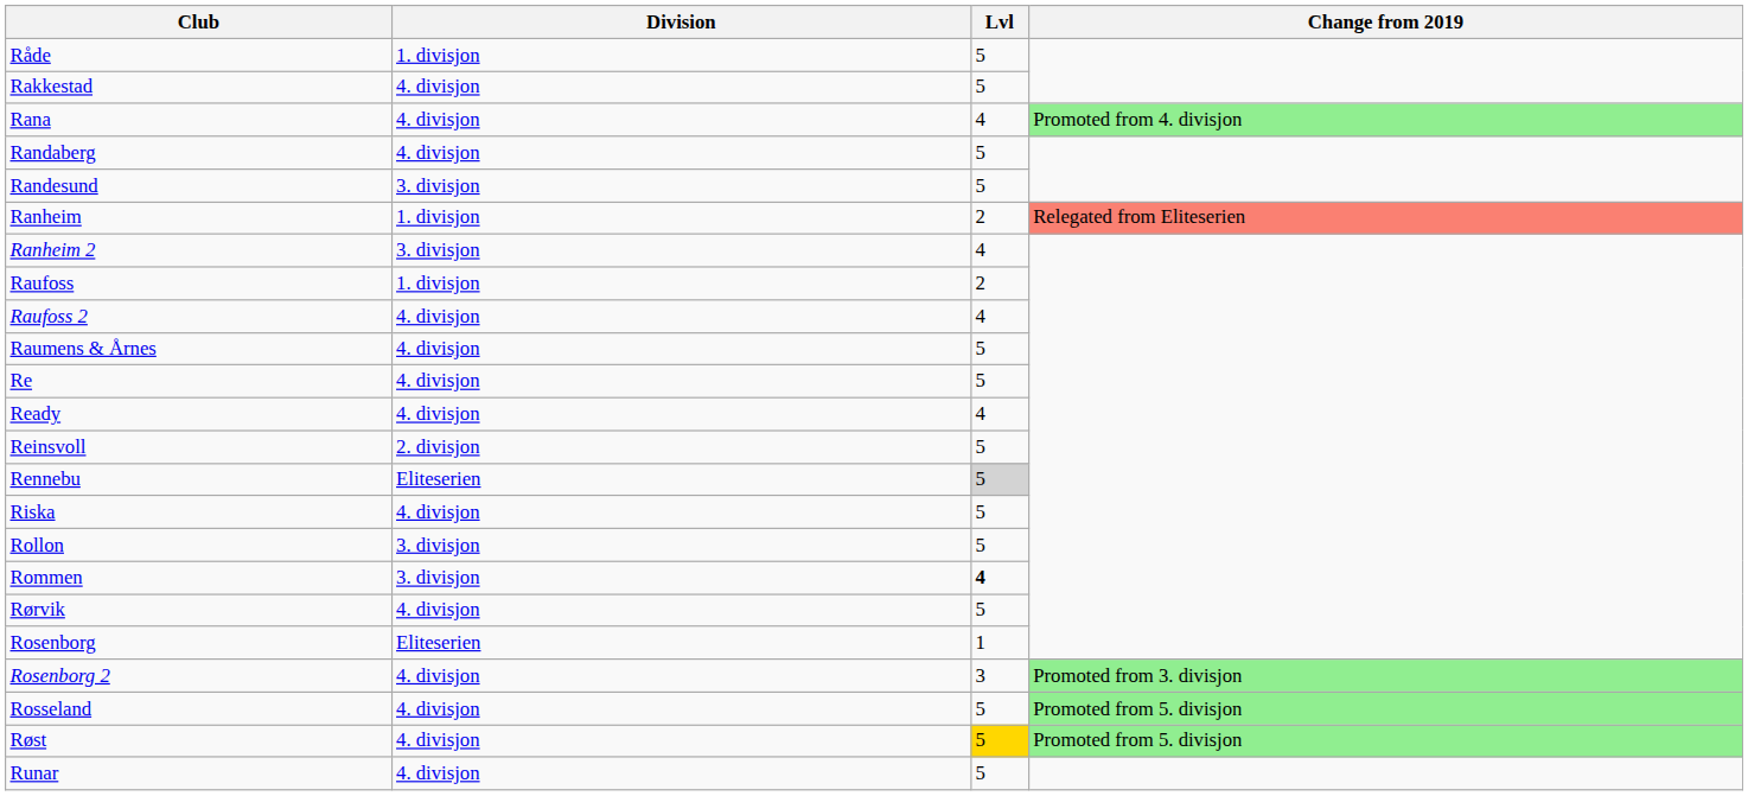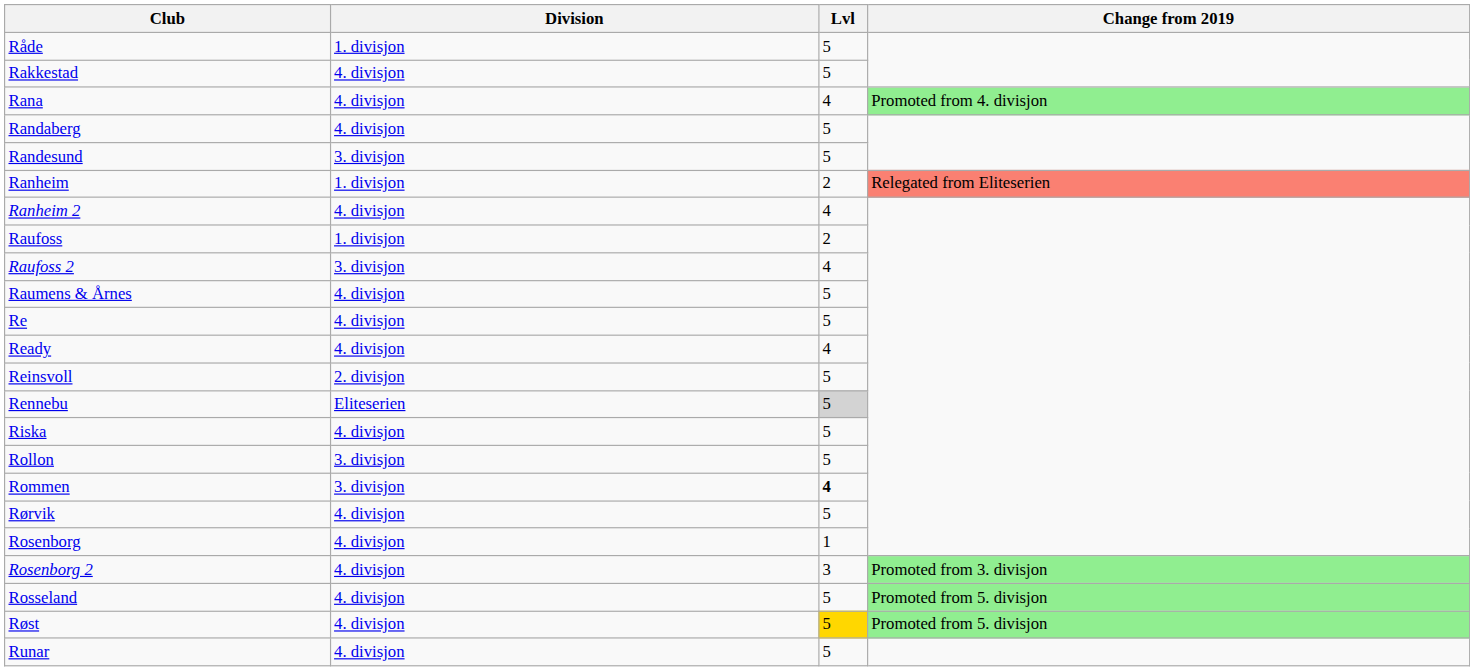 <table class="wikitable sortable" width=100% style="font-size:90%">
 <tr>
 <th width=20%>Club</th>
 <th width=30%>Division</th>
 <th width=3%>Lvl</th>
 <th width=37%>Change from 2019</th>
 </tr>
 <tr>
 <td><a href='#'>Råde</a></td>
 <td><a href='#'>1. divisjon</a></td>
 <td>5</td>
 </tr>
 <tr>
 <td><a href='#'>Rakkestad</a></td>
 <td><a href='#'>4. divisjon</a></td>
 <td>5</td>
 </tr>
 <tr>
 <td><a href='#'>Rana</a></td>
 <td><a href='#'>4. divisjon</a></td>
 <td>4</td>
 <td style="background:lightgreen">Promoted from 4. divisjon</td>
 </tr>
 <tr>
 <td><a href='#'>Randaberg</a></td>
 <td><a href='#'>4. divisjon</a></td>
 <td>5</td>
 </tr>
 <tr>
 <td><a href='#'>Randesund</a></td>
 <td><a href='#'>3. divisjon</a></td>
 <td>5</td>
 </tr>
 <tr>
 <td><a href='#'>Ranheim</a></td>
 <td><a href='#'>1. divisjon</a></td>
 <td>2</td>
 <td style="background:salmon">Relegated from Eliteserien</td>
 </tr>
 <tr>
 <td><em><a href='#'>Ranheim 2</a></em></td>
-<td><a href='#'>3. divisjon</a></td>
+<td><a href='#'>4. divisjon</a></td>
 <td>4</td>
 </tr>
 <tr>
 <td><a href='#'>Raufoss</a></td>
 <td><a href='#'>1. divisjon</a></td>
 <td>2</td>
 </tr>
 <tr>
 <td><em><a href='#'>Raufoss 2</a></em></td>
-<td><a href='#'>4. divisjon</a></td>
+<td><a href='#'>3. divisjon</a></td>
 <td>4</td>
 </tr>
 <tr>
 <td><a href='#'>Raumens & Årnes</a></td>
 <td><a href='#'>4. divisjon</a></td>
 <td>5</td>
 </tr>
 <tr>
 <td><a href='#'>Re</a></td>
 <td><a href='#'>4. divisjon</a></td>
 <td>5</td>
 </tr>
 <tr>
 <td><a href='#'>Ready</a></td>
 <td><a href='#'>4. divisjon</a></td>
 <td>4</td>
 </tr>
 <tr>
 <td><a href='#'>Reinsvoll</a></td>
 <td><a href='#'>2. divisjon</a></td>
 <td>5</td>
 </tr>
 <tr>
 <td><a href='#'>Rennebu</a></td>
 <td><a href='#'>Eliteserien</a></td>
 <td style="background: lightgrey;">5</td>
 </tr>
 <tr>
 <td><a href='#'>Riska</a></td>
 <td><a href='#'>4. divisjon</a></td>
 <td>5</td>
 </tr>
 <tr>
 <td><a href='#'>Rollon</a></td>
 <td><a href='#'>3. divisjon</a></td>
 <td>5</td>
 </tr>
 <tr>
 <td><a href='#'>Rommen</a></td>
 <td><a href='#'>3. divisjon</a></td>
 <td><strong>4</strong></td>
 </tr>
 <tr>
 <td><a href='#'>Rørvik</a></td>
 <td><a href='#'>4. divisjon</a></td>
 <td>5</td>
 </tr>
 <tr>
 <td><a href='#'>Rosenborg</a></td>
-<td><a href='#'>Eliteserien</a></td>
+<td><a href='#'>4. divisjon</a></td>
 <td>1</td>
 </tr>
 <tr>
 <td><em><a href='#'>Rosenborg 2</a></em></td>
 <td><a href='#'>4. divisjon</a></td>
 <td>3</td>
 <td style="background:lightgreen">Promoted from 3. divisjon</td>
 </tr>
 <tr>
 <td><a href='#'>Rosseland</a></td>
 <td><a href='#'>4. divisjon</a></td>
 <td>5</td>
 <td style="background:lightgreen">Promoted from 5. divisjon</td>
 </tr>
 <tr>
 <td><a href='#'>Røst</a></td>
 <td><a href='#'>4. divisjon</a></td>
 <td style="background: gold;">5</td>
 <td style="background:lightgreen">Promoted from 5. divisjon</td>
 </tr>
 <tr>
 <td><a href='#'>Runar</a></td>
 <td><a href='#'>4. divisjon</a></td>
 <td>5</td>
 </tr>
 </table>
